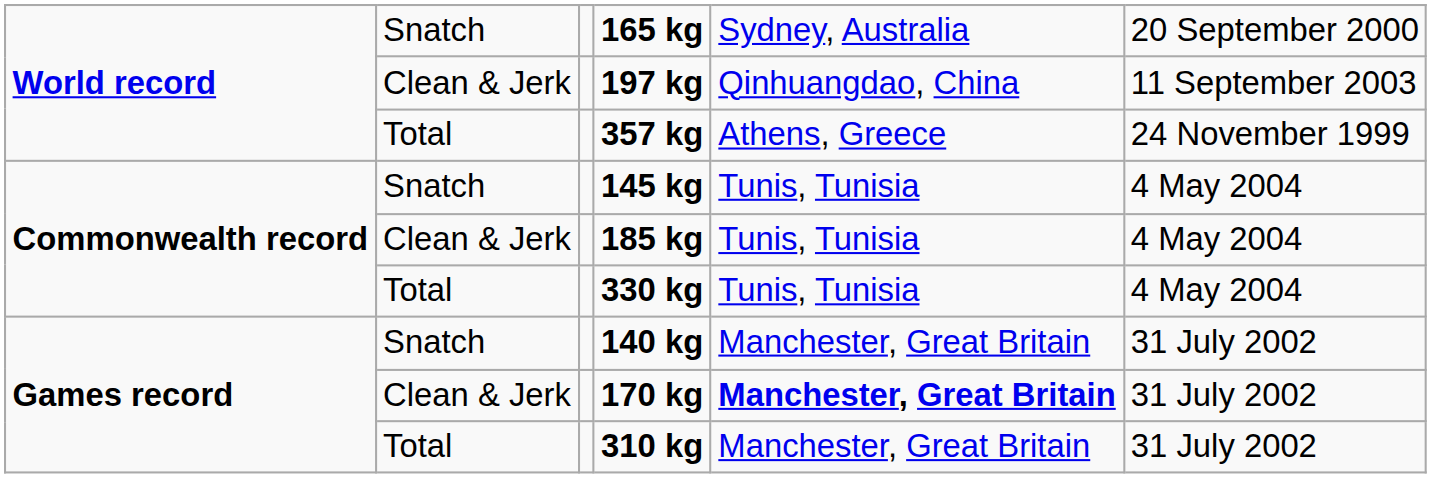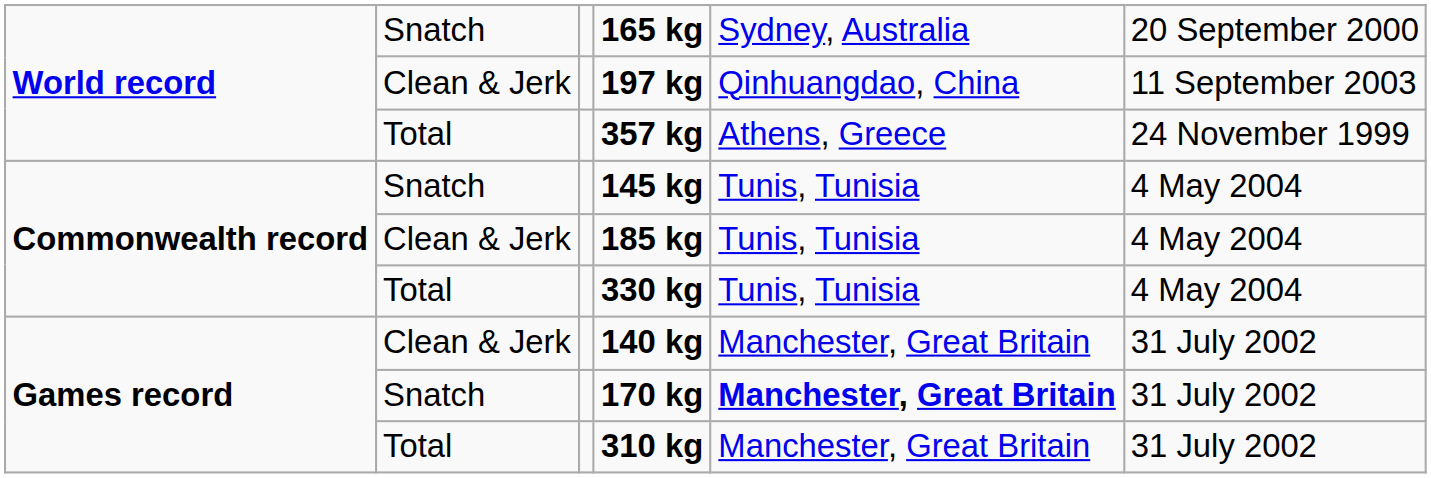 <table class="wikitable">
 <tr>
 <td rowspan=3><strong><a href='#'>World record</a></strong></td>
 <td>Snatch</td>
 <td></td>
 <td><strong>165 kg</strong></td>
 <td><a href='#'>Sydney</a>, <a href='#'>Australia</a></td>
 <td>20 September 2000</td>
 </tr>
 <tr>
 <td>Clean & Jerk</td>
 <td></td>
 <td><strong>197 kg</strong></td>
 <td><a href='#'>Qinhuangdao</a>, <a href='#'>China</a></td>
 <td>11 September 2003</td>
 </tr>
 <tr>
 <td>Total</td>
 <td></td>
 <td><strong>357 kg</strong></td>
 <td><a href='#'>Athens</a>, <a href='#'>Greece</a></td>
 <td>24 November 1999</td>
 </tr>
 <tr>
 <td rowspan=3><strong>Commonwealth record</strong></td>
 <td>Snatch</td>
 <td></td>
 <td><strong>145 kg</strong></td>
 <td><a href='#'>Tunis</a>, <a href='#'>Tunisia</a></td>
 <td>4 May 2004</td>
 </tr>
 <tr>
 <td>Clean & Jerk</td>
 <td></td>
 <td><strong>185 kg</strong></td>
 <td><a href='#'>Tunis</a>, <a href='#'>Tunisia</a></td>
 <td>4 May 2004</td>
 </tr>
 <tr>
 <td>Total</td>
 <td></td>
 <td><strong>330 kg</strong></td>
 <td><a href='#'>Tunis</a>, <a href='#'>Tunisia</a></td>
 <td>4 May 2004</td>
 </tr>
 <tr>
 <td rowspan=3><strong>Games record</strong></td>
-<td>Snatch</td>
+<td>Clean & Jerk</td>
 <td></td>
 <td><strong>140 kg</strong></td>
 <td><a href='#'>Manchester</a>, <a href='#'>Great Britain</a></td>
 <td>31 July 2002</td>
 </tr>
 <tr>
-<td>Clean & Jerk</td>
+<td>Snatch</td>
 <td></td>
 <td><strong>170 kg</strong></td>
 <td><strong><a href='#'>Manchester</a>, <a href='#'>Great Britain</a></strong></td>
 <td>31 July 2002</td>
 </tr>
 <tr>
 <td>Total</td>
 <td></td>
 <td><strong>310 kg</strong></td>
 <td><a href='#'>Manchester</a>, <a href='#'>Great Britain</a></td>
 <td>31 July 2002</td>
 </tr>
 </table>
